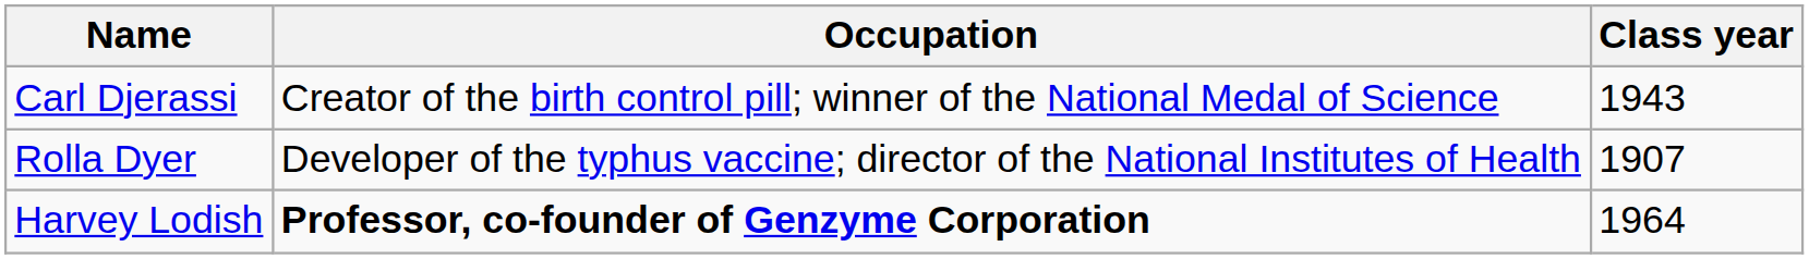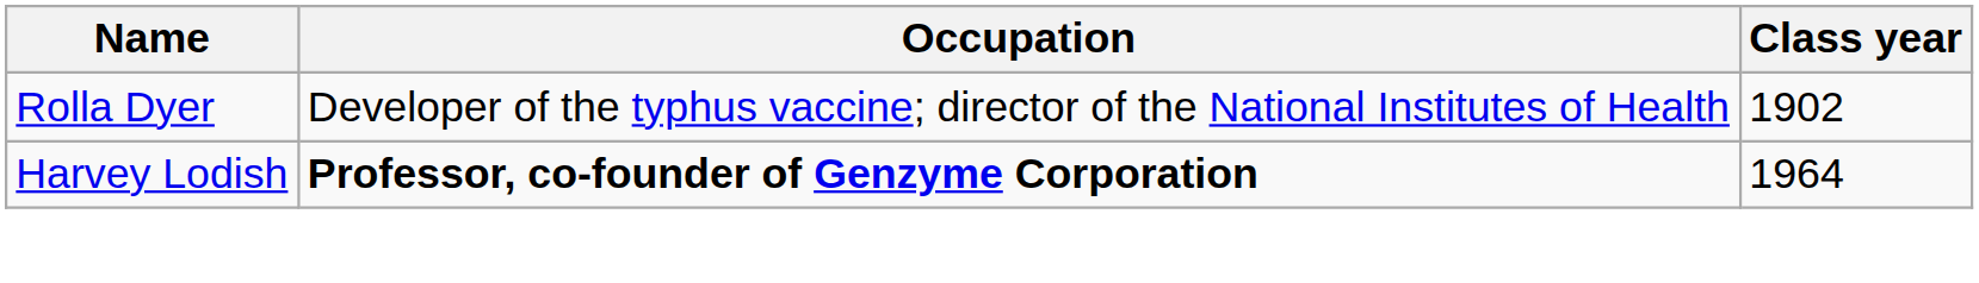 <table class="wikitable">
 <tr>
 <th>Name</th>
 <th>Occupation</th>
 <th>Class year</th>
 </tr>
 <tr>
-<td><a href='#'>Carl Djerassi</a></td>
-<td>Creator of the <a href='#'>birth control pill</a>; winner of the <a href='#'>National Medal of Science</a></td>
-<td>1943</td>
-</tr>
-<tr>
 <td><a href='#'>Rolla Dyer</a></td>
 <td>Developer of the <a href='#'>typhus vaccine</a>; director of the <a href='#'>National Institutes of Health</a></td>
-<td>1907</td>
+<td>1902</td>
 </tr>
 <tr>
 <td><a href='#'>Harvey Lodish</a></td>
 <td><strong>Professor, co-founder of <a href='#'>Genzyme</a> Corporation</strong></td>
 <td>1964</td>
 </tr>
 </table>
